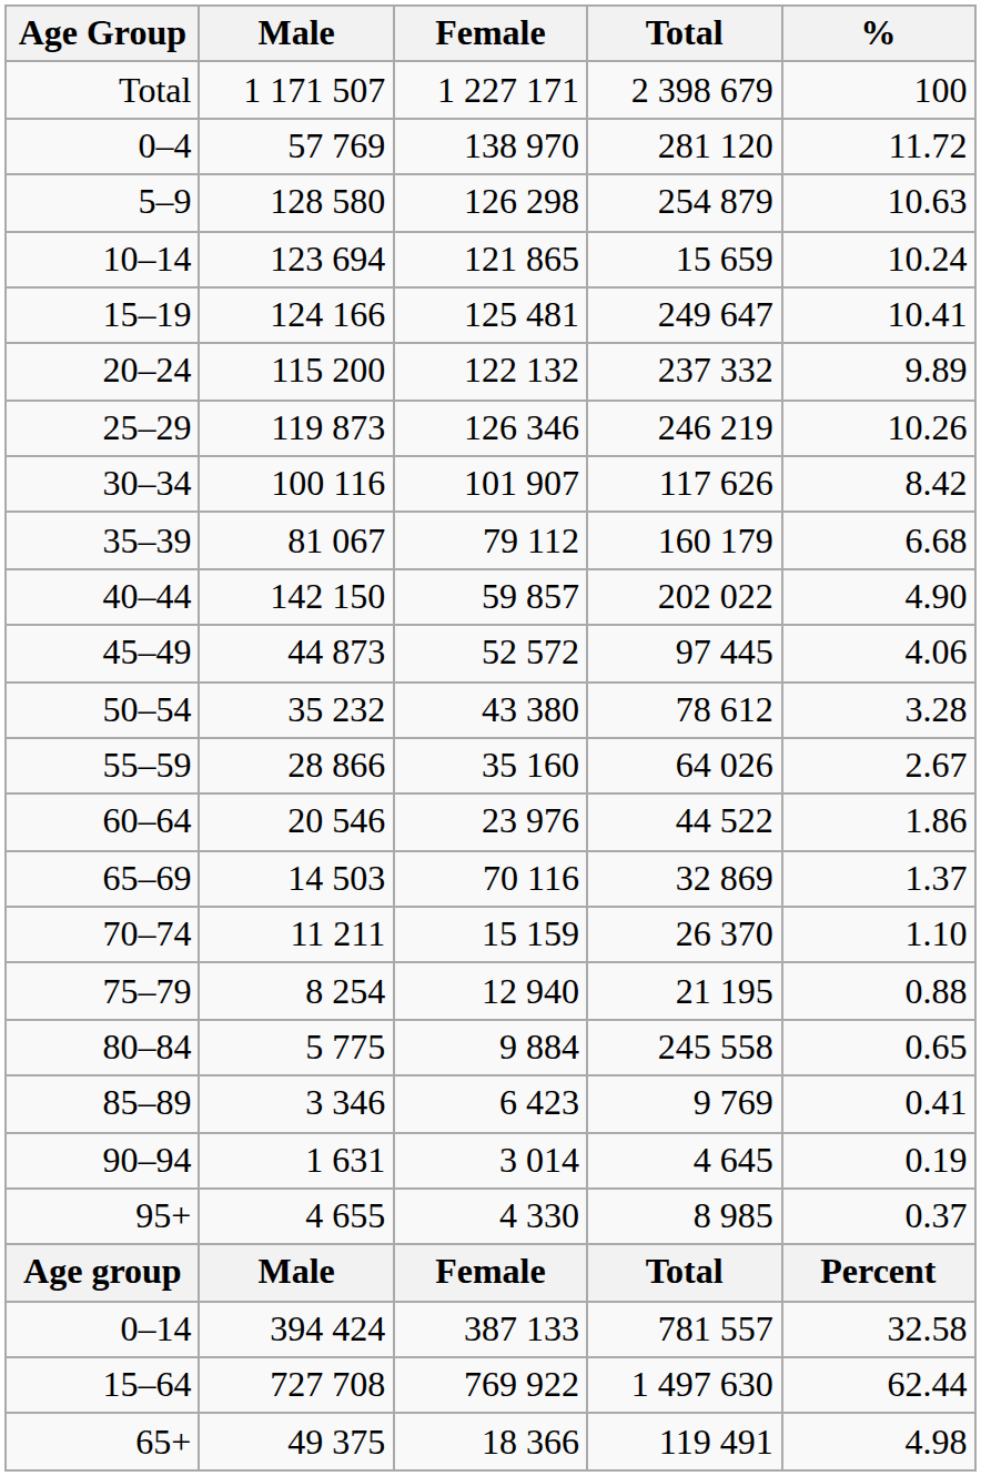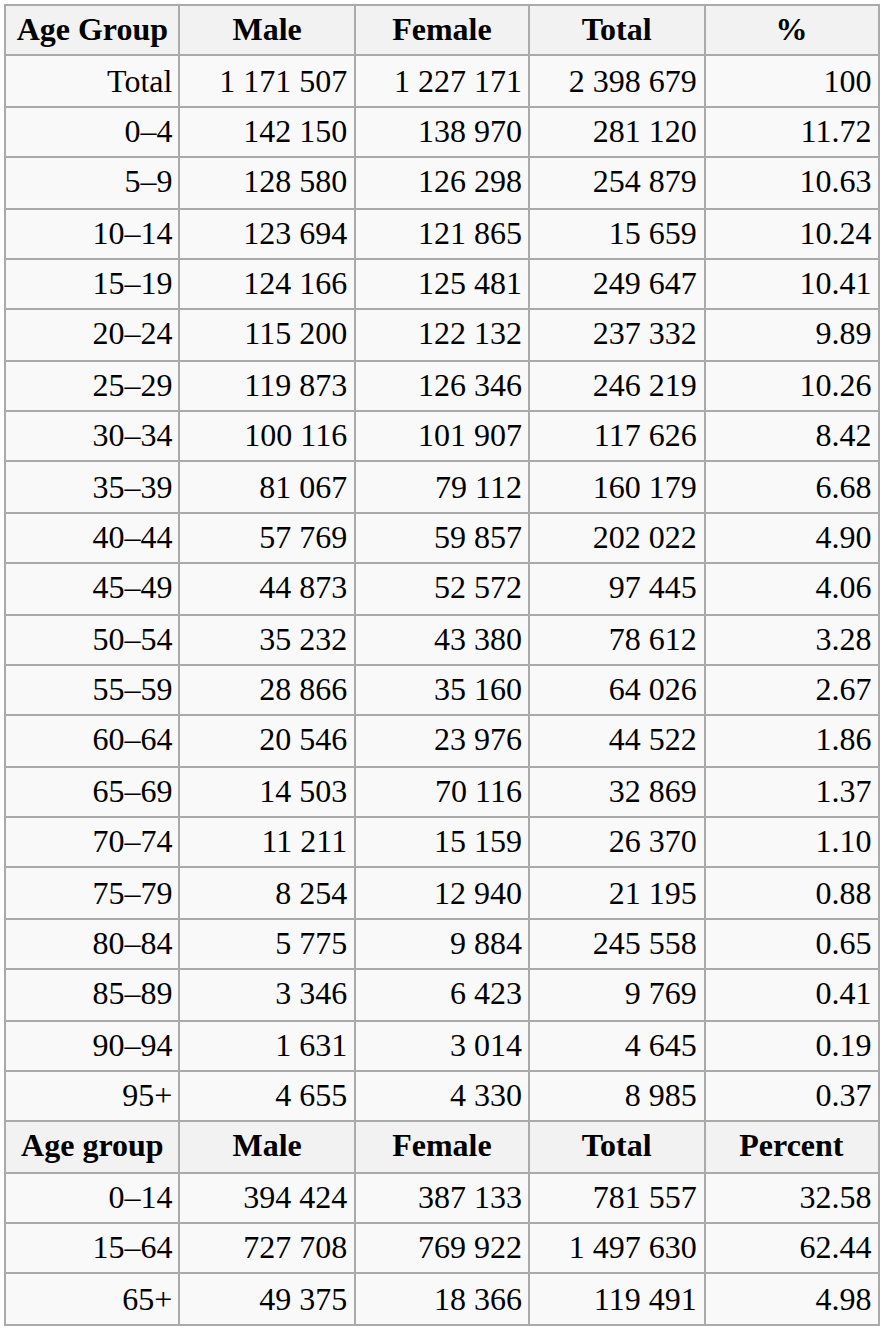 <table class="wikitable">
 <tr>
 <th width="80pt">Age Group</th>
 <th width="80pt">Male</th>
 <th width="80pt">Female</th>
 <th width="80pt">Total</th>
 <th width="80pt">%</th>
 </tr>
 <tr>
 <td align="right">Total</td>
 <td align="right">1 171 507</td>
 <td align="right">1 227 171</td>
 <td align="right">2 398 679</td>
 <td align="right">100</td>
 </tr>
 <tr>
 <td align="right">0–4</td>
-<td align="right">57 769</td>
+<td align="right">142 150</td>
 <td align="right">138 970</td>
 <td align="right">281 120</td>
 <td align="right">11.72</td>
 </tr>
 <tr>
 <td align="right">5–9</td>
 <td align="right">128 580</td>
 <td align="right">126 298</td>
 <td align="right">254 879</td>
 <td align="right">10.63</td>
 </tr>
 <tr>
 <td align="right">10–14</td>
 <td align="right">123 694</td>
 <td align="right">121 865</td>
 <td align="right">15 659</td>
 <td align="right">10.24</td>
 </tr>
 <tr>
 <td align="right">15–19</td>
 <td align="right">124 166</td>
 <td align="right">125 481</td>
 <td align="right">249 647</td>
 <td align="right">10.41</td>
 </tr>
 <tr>
 <td align="right">20–24</td>
 <td align="right">115 200</td>
 <td align="right">122 132</td>
 <td align="right">237 332</td>
 <td align="right">9.89</td>
 </tr>
 <tr>
 <td align="right">25–29</td>
 <td align="right">119 873</td>
 <td align="right">126 346</td>
 <td align="right">246 219</td>
 <td align="right">10.26</td>
 </tr>
 <tr>
 <td align="right">30–34</td>
 <td align="right">100 116</td>
 <td align="right">101 907</td>
 <td align="right">117 626</td>
 <td align="right">8.42</td>
 </tr>
 <tr>
 <td align="right">35–39</td>
 <td align="right">81 067</td>
 <td align="right">79 112</td>
 <td align="right">160 179</td>
 <td align="right">6.68</td>
 </tr>
 <tr>
 <td align="right">40–44</td>
-<td align="right">142 150</td>
+<td align="right">57 769</td>
 <td align="right">59 857</td>
 <td align="right">202 022</td>
 <td align="right">4.90</td>
 </tr>
 <tr>
 <td align="right">45–49</td>
 <td align="right">44 873</td>
 <td align="right">52 572</td>
 <td align="right">97 445</td>
 <td align="right">4.06</td>
 </tr>
 <tr>
 <td align="right">50–54</td>
 <td align="right">35 232</td>
 <td align="right">43 380</td>
 <td align="right">78 612</td>
 <td align="right">3.28</td>
 </tr>
 <tr>
 <td align="right">55–59</td>
 <td align="right">28 866</td>
 <td align="right">35 160</td>
 <td align="right">64 026</td>
 <td align="right">2.67</td>
 </tr>
 <tr>
 <td align="right">60–64</td>
 <td align="right">20 546</td>
 <td align="right">23 976</td>
 <td align="right">44 522</td>
 <td align="right">1.86</td>
 </tr>
 <tr>
 <td align="right">65–69</td>
 <td align="right">14 503</td>
 <td align="right">70 116</td>
 <td align="right">32 869</td>
 <td align="right">1.37</td>
 </tr>
 <tr>
 <td align="right">70–74</td>
 <td align="right">11 211</td>
 <td align="right">15 159</td>
 <td align="right">26 370</td>
 <td align="right">1.10</td>
 </tr>
 <tr>
 <td align="right">75–79</td>
 <td align="right">8 254</td>
 <td align="right">12 940</td>
 <td align="right">21 195</td>
 <td align="right">0.88</td>
 </tr>
 <tr>
 <td align="right">80–84</td>
 <td align="right">5 775</td>
 <td align="right">9 884</td>
 <td align="right">245 558</td>
 <td align="right">0.65</td>
 </tr>
 <tr>
 <td align="right">85–89</td>
 <td align="right">3 346</td>
 <td align="right">6 423</td>
 <td align="right">9 769</td>
 <td align="right">0.41</td>
 </tr>
 <tr>
 <td align="right">90–94</td>
 <td align="right">1 631</td>
 <td align="right">3 014</td>
 <td align="right">4 645</td>
 <td align="right">0.19</td>
 </tr>
 <tr>
 <td align="right">95+</td>
 <td align="right">4 655</td>
 <td align="right">4 330</td>
 <td align="right">8 985</td>
 <td align="right">0.37</td>
 </tr>
 <tr>
 <th width="50">Age group</th>
 <th width="80pt">Male</th>
 <th width="80">Female</th>
 <th width="80">Total</th>
 <th width="50">Percent</th>
 </tr>
 <tr>
 <td align="right">0–14</td>
 <td align="right">394 424</td>
 <td align="right">387 133</td>
 <td align="right">781 557</td>
 <td align="right">32.58</td>
 </tr>
 <tr>
 <td align="right">15–64</td>
 <td align="right">727 708</td>
 <td align="right">769 922</td>
 <td align="right">1 497 630</td>
 <td align="right">62.44</td>
 </tr>
 <tr>
 <td align="right">65+</td>
 <td align="right">49 375</td>
 <td align="right">18 366</td>
 <td align="right">119 491</td>
 <td align="right">4.98</td>
 </tr>
 <tr>
 </tr>
 </table>
